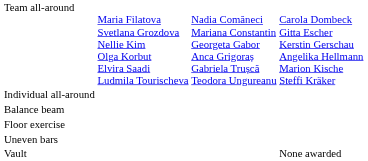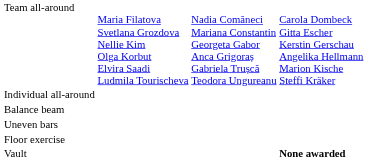 <table>
 <tr valign="top">
 <td>Team all-around<br></td>
 <td><br><a href='#'>Maria Filatova</a><br><a href='#'>Svetlana Grozdova</a><br><a href='#'>Nellie Kim</a><br><a href='#'>Olga Korbut</a><br><a href='#'>Elvira Saadi</a><br><a href='#'>Ludmila Tourischeva</a></td>
 <td><br><a href='#'>Nadia Comăneci</a><br><a href='#'>Mariana Constantin</a><br><a href='#'>Georgeta Gabor</a><br><a href='#'>Anca Grigoraș</a><br><a href='#'>Gabriela Trușcă</a><br><a href='#'>Teodora Ungureanu</a></td>
 <td><br><a href='#'>Carola Dombeck</a><br><a href='#'>Gitta Escher</a><br><a href='#'>Kerstin Gerschau</a><br><a href='#'>Angelika Hellmann</a><br><a href='#'>Marion Kische</a><br><a href='#'>Steffi Kräker</a></td>
 </tr>
 <tr valign="top">
 <td>Individual all-around<br></td>
 <td></td>
 <td></td>
 <td></td>
 </tr>
 <tr>
 <td>Balance beam<br></td>
 <td></td>
 <td></td>
 <td></td>
 </tr>
-<tr>
-<td>Floor exercise<br></td>
+<tr valign="top">
+<td>Uneven bars<br></td>
 <td></td>
 <td></td>
 <td></td>
 </tr>
-<tr valign="top">
-<td>Uneven bars<br></td>
+<tr>
+<td>Floor exercise<br></td>
 <td></td>
 <td></td>
 <td></td>
 </tr>
 <tr valign="top">
 <td>Vault<br></td>
 <td></td>
 <td> <br></td>
-<td>None awarded</td>
+<td><strong>None awarded</strong></td>
 </tr>
 </table>
